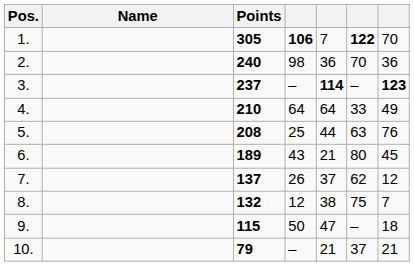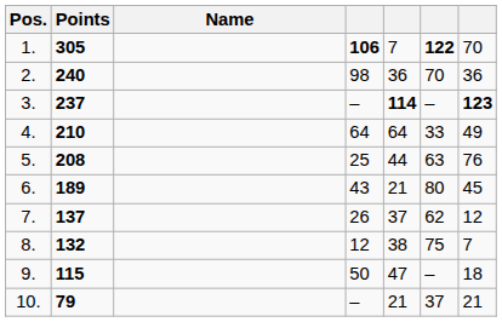 <table class="wikitable">
 <tr>
 <th width=10px>Pos.</th>
+<th width=20px>Points</th>
 <th width=200px>Name</th>
-<th width=20px>Points</th>
 <th width=20px></th>
 <th width=20px></th>
 <th width=20px></th>
 <th width=20px></th>
 </tr>
 <tr>
 <td align=center>1.</td>
+<td><strong>305</strong></td>
 <td></td>
-<td><strong>305</strong></td>
 <td><strong>106</strong></td>
 <td>7</td>
 <td><strong>122</strong></td>
 <td>70</td>
 </tr>
 <tr>
 <td align=center>2.</td>
+<td><strong>240</strong></td>
 <td></td>
-<td><strong>240</strong></td>
 <td>98</td>
 <td>36</td>
 <td>70</td>
 <td>36</td>
 </tr>
 <tr>
 <td align=center>3.</td>
+<td><strong>237</strong></td>
 <td></td>
-<td><strong>237</strong></td>
 <td>–</td>
 <td><strong>114</strong></td>
 <td>–</td>
 <td><strong>123</strong></td>
 </tr>
 <tr>
 <td align=center>4.</td>
+<td><strong>210</strong></td>
 <td></td>
-<td><strong>210</strong></td>
 <td>64</td>
 <td>64</td>
 <td>33</td>
 <td>49</td>
 </tr>
 <tr>
 <td align=center>5.</td>
+<td><strong>208</strong></td>
 <td></td>
-<td><strong>208</strong></td>
 <td>25</td>
 <td>44</td>
 <td>63</td>
 <td>76</td>
 </tr>
 <tr>
 <td align=center>6.</td>
+<td><strong>189</strong></td>
 <td></td>
-<td><strong>189</strong></td>
 <td>43</td>
 <td>21</td>
 <td>80</td>
 <td>45</td>
 </tr>
 <tr>
 <td align=center>7.</td>
+<td><strong>137</strong></td>
 <td></td>
-<td><strong>137</strong></td>
 <td>26</td>
 <td>37</td>
 <td>62</td>
 <td>12</td>
 </tr>
 <tr>
 <td align=center>8.</td>
+<td><strong>132</strong></td>
 <td></td>
-<td><strong>132</strong></td>
 <td>12</td>
 <td>38</td>
 <td>75</td>
 <td>7</td>
 </tr>
 <tr>
 <td align=center>9.</td>
+<td><strong>115</strong></td>
 <td></td>
-<td><strong>115</strong></td>
 <td>50</td>
 <td>47</td>
 <td>–</td>
 <td>18</td>
 </tr>
 <tr>
 <td align=center>10.</td>
+<td><strong>79</strong></td>
 <td></td>
-<td><strong>79</strong></td>
 <td>–</td>
 <td>21</td>
 <td>37</td>
 <td>21</td>
 </tr>
 </table>
